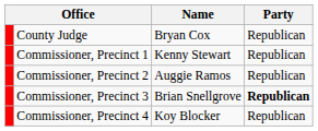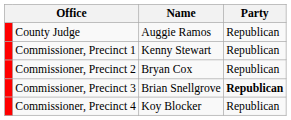 <table class="wikitable">
 <tr>
 <th colspan="2">Office</th>
 <th>Name</th>
 <th>Party</th>
 </tr>
 <tr>
 <td bgcolor="red"> </td>
 <td>County Judge</td>
-<td>Bryan Cox</td>
+<td>Auggie Ramos</td>
 <td>Republican</td>
 </tr>
 <tr>
 <td bgcolor="red"> </td>
 <td>Commissioner, Precinct 1</td>
 <td>Kenny Stewart</td>
 <td>Republican</td>
 </tr>
 <tr>
 <td bgcolor="red"> </td>
 <td>Commissioner, Precinct 2</td>
-<td>Auggie Ramos</td>
+<td>Bryan Cox</td>
 <td>Republican</td>
 </tr>
 <tr>
 <td bgcolor="red"> </td>
 <td>Commissioner, Precinct 3</td>
 <td>Brian Snellgrove</td>
 <td><strong>Republican</strong></td>
 </tr>
 <tr>
 <td bgcolor="red"> </td>
 <td>Commissioner, Precinct 4</td>
 <td>Koy Blocker</td>
 <td>Republican</td>
 </tr>
 </table>
